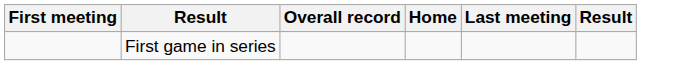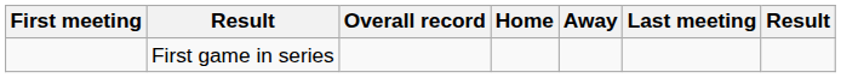 <table class="wikitable">
 <tr align="center">
 <th>First meeting</th>
 <th>Result</th>
 <th>Overall record</th>
 <th>Home</th>
+<th>Away</th>
 <th>Last meeting</th>
 <th>Result</th>
 </tr>
 <tr align="center">
 <td></td>
 <td>First game in series</td>
 <td></td>
 <td></td>
 <td></td>
 <td></td>
+<td></td>
 </tr>
 </table>
